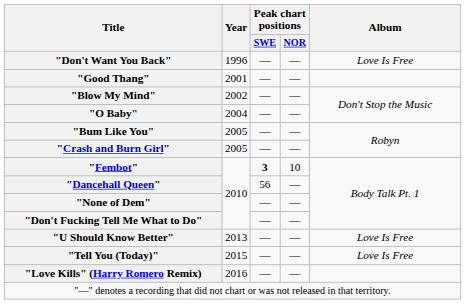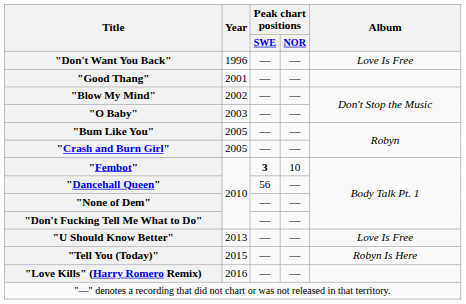 <table class="wikitable plainrowheaders" style="text-align:center;">
 <tr>
 <th scope="col" rowspan="2" style="width:19em;">Title</th>
 <th scope="col" rowspan="2">Year</th>
 <th scope="col" colspan="2">Peak chart positions</th>
 <th scope="col" rowspan="2" style="width:13em;">Album</th>
 </tr>
 <tr>
 <th scope="col" style="width:2.5em;font-size:90%;"><a href='#'>SWE</a><br></th>
 <th scope="col" style="width:2.5em;font-size:90%;"><a href='#'>NOR</a><br></th>
 </tr>
 <tr>
 <th scope="row">"Don't Want You Back"</th>
 <td>1996</td>
 <td>—</td>
 <td>—</td>
 <td><em>Love Is Free</em></td>
 </tr>
 <tr>
 <th scope="row">"Good Thang"</th>
 <td>2001</td>
 <td>—</td>
 <td>—</td>
 <td></td>
 </tr>
 <tr>
 <th scope="row">"Blow My Mind"</th>
 <td>2002</td>
 <td>—</td>
 <td>—</td>
 <td rowspan="2"><em>Don't Stop the Music</em></td>
 </tr>
 <tr>
 <th scope="row">"O Baby"</th>
-<td>2004</td>
+<td>2003</td>
 <td>—</td>
 <td>—</td>
 </tr>
 <tr>
 <th scope="row">"Bum Like You"</th>
 <td>2005</td>
 <td>—</td>
 <td>—</td>
 <td rowspan="2"t><em>Robyn</em></td>
 </tr>
 <tr>
 <th scope="row">"<a href='#'>Crash and Burn Girl</a>"</th>
 <td>2005</td>
 <td>—</td>
 <td>—</td>
 </tr>
 <tr>
 <th scope="row">"<a href='#'>Fembot</a>"</th>
 <td rowspan="4">2010</td>
 <td><strong>3</strong></td>
 <td>10</td>
 <td rowspan="4"><em>Body Talk Pt. 1</em></td>
 </tr>
 <tr>
 <th scope="row">"<a href='#'>Dancehall Queen</a>"</th>
 <td>56</td>
 <td>—</td>
 </tr>
 <tr>
 <th scope="row">"None of Dem" <br></th>
 <td>—</td>
 <td>—</td>
 </tr>
 <tr>
 <th scope="row">"Don't Fucking Tell Me What to Do"</th>
 <td>—</td>
 <td>—</td>
 </tr>
 <tr>
 <th scope="row">"U Should Know Better"<br></th>
 <td>2013</td>
 <td>—</td>
 <td>—</td>
 <td><em>Love Is Free</em></td>
 </tr>
 <tr>
 <th scope="row">"Tell You (Today)"</th>
 <td>2015</td>
 <td>—</td>
 <td>—</td>
-<td><em>Love Is Free</em></td>
+<td><em>Robyn Is Here</em></td>
 </tr>
 <tr>
 <th scope="row">"Love Kills" (<a href='#'>Harry Romero</a> Remix)</th>
 <td>2016</td>
 <td>—</td>
 <td>—</td>
 <td></td>
 </tr>
 <tr>
 <td colspan="5" style="font-size:90%">"—" denotes a recording that did not chart or was not released in that territory.</td>
 </tr>
 </table>
